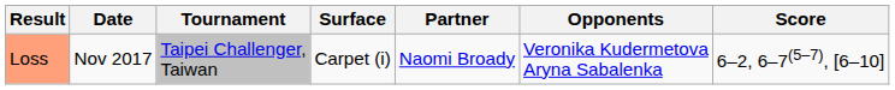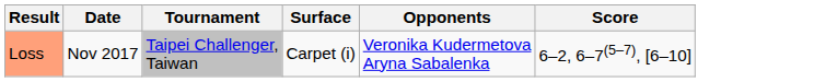 <table class="sortable wikitable">
 <tr>
 <th>Result</th>
 <th>Date</th>
 <th>Tournament</th>
 <th>Surface</th>
-<th>Partner</th>
 <th>Opponents</th>
 <th>Score</th>
 </tr>
 <tr>
 <td style="background:#ffa07a;">Loss</td>
 <td>Nov 2017</td>
 <td bgcolor=silver><a href='#'>Taipei Challenger</a>, <br>Taiwan</td>
 <td>Carpet (i)</td>
-<td> <a href='#'>Naomi Broady</a></td>
 <td> <a href='#'>Veronika Kudermetova</a> <br>  <a href='#'>Aryna Sabalenka</a></td>
 <td>6–2, 6–7<sup>(5–7)</sup>, [6–10]</td>
 </tr>
 </table>
